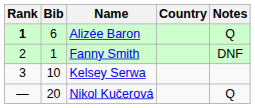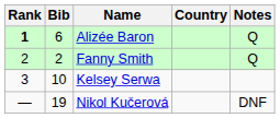 <table class="wikitable" style="text-align:center;">
 <tr>
 <th>Rank</th>
 <th>Bib</th>
 <th>Name</th>
 <th>Country</th>
 <th>Notes</th>
 </tr>
 <tr bgcolor=ccffcc>
 <td><strong>1</strong></td>
 <td>6</td>
 <td align=left><a href='#'>Alizée Baron</a></td>
 <td align=left></td>
 <td>Q</td>
 </tr>
 <tr bgcolor=ccffcc>
 <td>2</td>
-<td>1</td>
+<td>2</td>
 <td align=left><a href='#'>Fanny Smith</a></td>
 <td align=left></td>
-<td>DNF</td>
+<td>Q</td>
 </tr>
 <tr>
 <td>3</td>
 <td>10</td>
 <td align=left><a href='#'>Kelsey Serwa</a></td>
 <td align=left></td>
 <td></td>
 </tr>
 <tr>
 <td>—</td>
-<td>20</td>
+<td>19</td>
 <td align=left><a href='#'>Nikol Kučerová</a></td>
 <td align=left></td>
-<td>Q</td>
+<td>DNF</td>
 </tr>
 </table>
